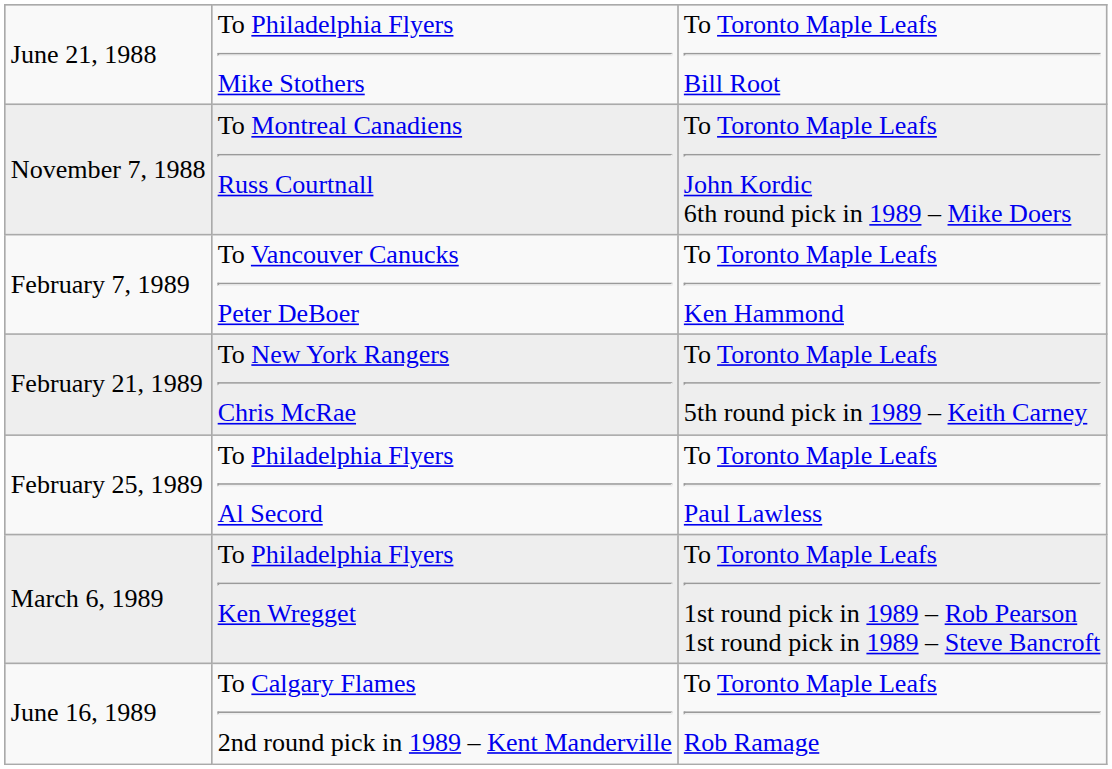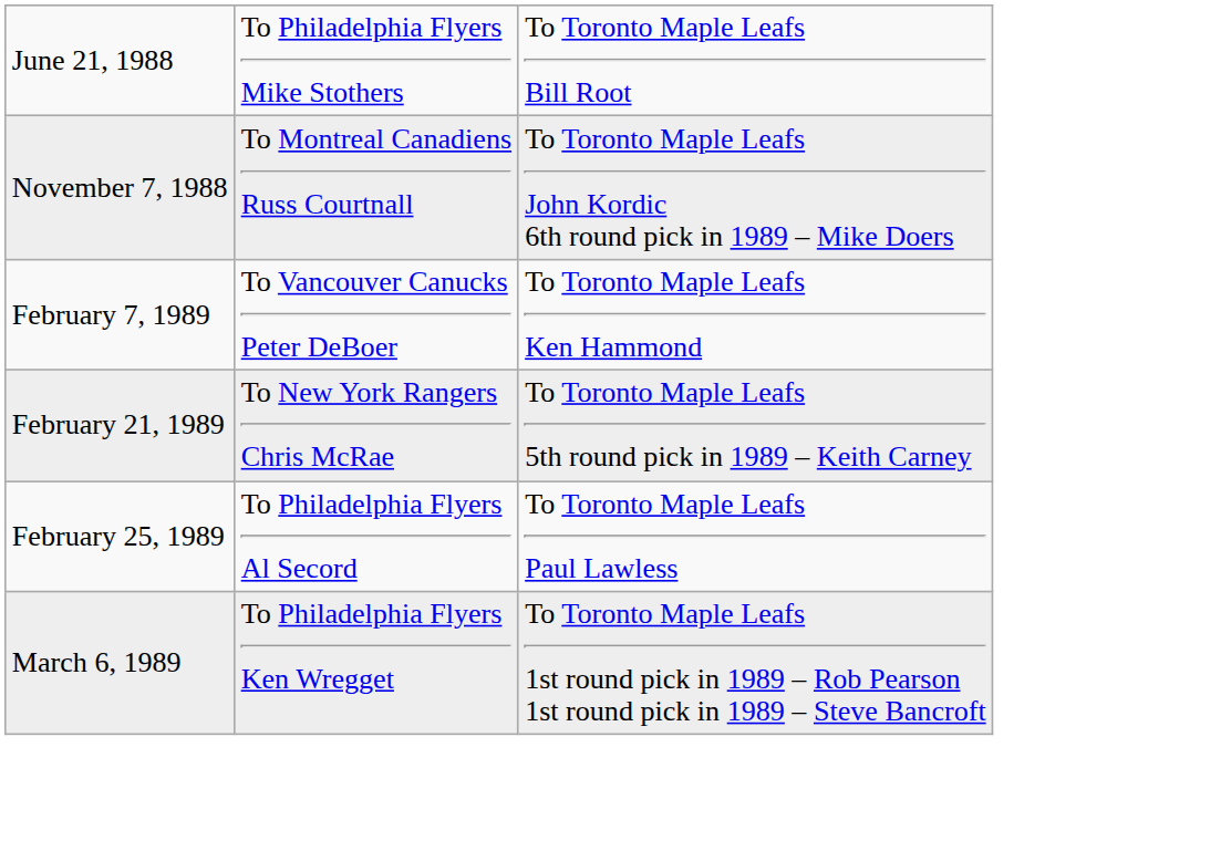 <table class="wikitable">
 <tr>
 <td>June 21, 1988</td>
 <td valign="top">To <a href='#'>Philadelphia Flyers</a><hr><a href='#'>Mike Stothers</a></td>
 <td valign="top">To <a href='#'>Toronto Maple Leafs</a><hr><a href='#'>Bill Root</a></td>
 </tr>
 <tr bgcolor="#eeeeee">
 <td>November 7, 1988</td>
 <td valign="top">To <a href='#'>Montreal Canadiens</a><hr><a href='#'>Russ Courtnall</a></td>
 <td valign="top">To <a href='#'>Toronto Maple Leafs</a><hr><a href='#'>John Kordic</a> <br> 6th round pick in <a href='#'>1989</a> – <a href='#'>Mike Doers</a></td>
 </tr>
 <tr>
 <td>February 7, 1989</td>
 <td valign="top">To <a href='#'>Vancouver Canucks</a><hr><a href='#'>Peter DeBoer</a></td>
 <td valign="top">To <a href='#'>Toronto Maple Leafs</a><hr><a href='#'>Ken Hammond</a></td>
 </tr>
 <tr bgcolor="#eeeeee">
 <td>February 21, 1989</td>
 <td valign="top">To <a href='#'>New York Rangers</a><hr><a href='#'>Chris McRae</a></td>
 <td valign="top">To <a href='#'>Toronto Maple Leafs</a><hr>5th round pick in <a href='#'>1989</a> – <a href='#'>Keith Carney</a></td>
 </tr>
 <tr>
 <td>February 25, 1989</td>
 <td valign="top">To <a href='#'>Philadelphia Flyers</a><hr><a href='#'>Al Secord</a></td>
 <td valign="top">To <a href='#'>Toronto Maple Leafs</a><hr><a href='#'>Paul Lawless</a></td>
 </tr>
 <tr bgcolor="#eeeeee">
 <td>March 6, 1989</td>
 <td valign="top">To <a href='#'>Philadelphia Flyers</a><hr><a href='#'>Ken Wregget</a></td>
 <td valign="top">To <a href='#'>Toronto Maple Leafs</a><hr>1st round pick in <a href='#'>1989</a> – <a href='#'>Rob Pearson</a> <br> 1st round pick in <a href='#'>1989</a> – <a href='#'>Steve Bancroft</a></td>
 </tr>
-<tr>
-<td>June 16, 1989</td>
-<td valign="top">To <a href='#'>Calgary Flames</a><hr>2nd round pick in <a href='#'>1989</a> – <a href='#'>Kent Manderville</a></td>
-<td valign="top">To <a href='#'>Toronto Maple Leafs</a><hr><a href='#'>Rob Ramage</a></td>
-</tr>
 </table>
